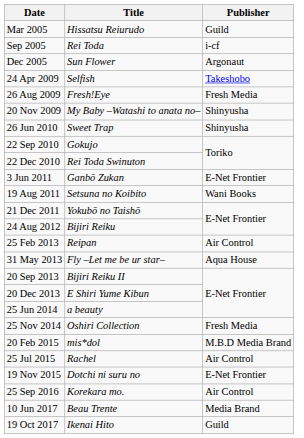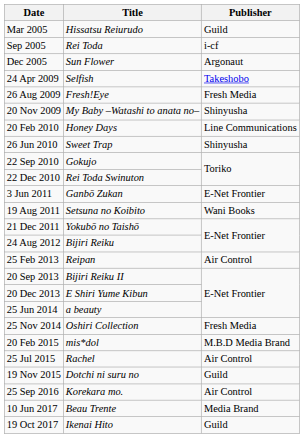 <table class="wikitable">
 <tr>
 <th>Date</th>
 <th>Title</th>
 <th>Publisher</th>
 </tr>
 <tr>
 <td>Mar 2005</td>
 <td><em>Hissatsu Reiurudo</em></td>
 <td>Guild</td>
 </tr>
 <tr>
 <td>Sep 2005</td>
 <td><em>Rei Toda</em></td>
 <td>i-cf</td>
 </tr>
 <tr>
 <td>Dec 2005</td>
 <td><em>Sun Flower</em></td>
 <td>Argonaut</td>
 </tr>
 <tr>
 <td>24 Apr 2009</td>
 <td><em>Selfish</em></td>
 <td><a href='#'>Takeshobo</a></td>
 </tr>
 <tr>
 <td>26 Aug 2009</td>
 <td><em>Fresh!Eye</em></td>
 <td>Fresh Media</td>
 </tr>
 <tr>
 <td>20 Nov 2009</td>
 <td><em>My Baby –Watashi to anata no–</em></td>
 <td>Shinyusha</td>
+</tr>
+<tr>
+<td>20 Feb 2010</td>
+<td><em>Honey Days</em></td>
+<td>Line Communications</td>
 </tr>
 <tr>
 <td>26 Jun 2010</td>
 <td><em>Sweet Trap</em></td>
 <td>Shinyusha</td>
 </tr>
 <tr>
 <td>22 Sep 2010</td>
 <td><em>Gokujo</em></td>
 <td rowspan="2">Toriko</td>
 </tr>
 <tr>
 <td>22 Dec 2010</td>
 <td><em>Rei Toda Swinuton</em></td>
 </tr>
 <tr>
 <td>3 Jun 2011</td>
 <td><em>Ganbō Zukan</em></td>
 <td>E-Net Frontier</td>
 </tr>
 <tr>
 <td>19 Aug 2011</td>
 <td><em>Setsuna no Koibito</em></td>
 <td>Wani Books</td>
 </tr>
 <tr>
 <td>21 Dec 2011</td>
 <td><em>Yokubō no Taishō</em></td>
 <td rowspan="2">E-Net Frontier</td>
 </tr>
 <tr>
 <td>24 Aug 2012</td>
 <td><em>Bijiri Reiku</em></td>
 </tr>
 <tr>
 <td>25 Feb 2013</td>
 <td><em>Reipan</em></td>
 <td>Air Control</td>
 </tr>
 <tr>
-<td>31 May 2013</td>
-<td><em>Fly –Let me be ur star–</em></td>
-<td>Aqua House</td>
-</tr>
-<tr>
 <td>20 Sep 2013</td>
 <td><em>Bijiri Reiku II</em></td>
 <td rowspan="3">E-Net Frontier</td>
 </tr>
 <tr>
 <td>20 Dec 2013</td>
 <td><em>E Shiri Yume Kibun</em></td>
 </tr>
 <tr>
 <td>25 Jun 2014</td>
 <td><em>a beauty</em></td>
 </tr>
 <tr>
 <td>25 Nov 2014</td>
 <td><em>Oshiri Collection</em></td>
 <td>Fresh Media</td>
 </tr>
 <tr>
 <td>20 Feb 2015</td>
 <td><em>mis*dol</em></td>
 <td>M.B.D Media Brand</td>
 </tr>
 <tr>
 <td>25 Jul 2015</td>
 <td><em>Rachel</em></td>
 <td>Air Control</td>
 </tr>
 <tr>
 <td>19 Nov 2015</td>
 <td><em>Dotchi ni suru no</em></td>
-<td>E-Net Frontier</td>
+<td>Guild</td>
 </tr>
 <tr>
 <td>25 Sep 2016</td>
 <td><em>Korekara mo.</em></td>
 <td>Air Control</td>
 </tr>
 <tr>
 <td>10 Jun 2017</td>
 <td><em>Beau Trente</em></td>
 <td>Media Brand</td>
 </tr>
 <tr>
 <td>19 Oct 2017</td>
 <td><em>Ikenai Hito</em></td>
 <td>Guild</td>
 </tr>
 </table>
